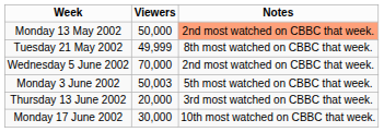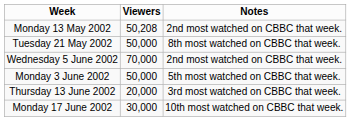 <table class="wikitable" style="text-align:center;">
 <tr>
 <th style="background:#fcfcfc;">Week</th>
 <th style="background:#fcfcfc;">Viewers</th>
 <th style="background:#fcfcfc;">Notes</th>
 </tr>
 <tr>
 <td>Monday 13 May 2002</td>
-<td>50,000</td>
-<td style="background: lightsalmon;">2nd most watched on CBBC that week.</td>
+<td>50,208</td>
+<td>2nd most watched on CBBC that week.</td>
 </tr>
 <tr>
 <td>Tuesday 21 May 2002</td>
-<td>49,999</td>
+<td>50,000</td>
 <td>8th most watched on CBBC that week.</td>
 </tr>
 <tr>
 <td>Wednesday 5 June 2002</td>
 <td>70,000</td>
 <td>2nd most watched on CBBC that week.</td>
 </tr>
 <tr>
 <td>Monday 3 June 2002</td>
-<td>50,003</td>
+<td>50,000</td>
 <td>5th most watched on CBBC that week.</td>
 </tr>
 <tr>
 <td>Thursday 13 June 2002</td>
 <td>20,000</td>
 <td>3rd most watched on CBBC that week.</td>
 </tr>
 <tr>
 <td>Monday 17 June 2002</td>
 <td>30,000</td>
 <td>10th most watched on CBBC that week.</td>
 </tr>
 </table>
